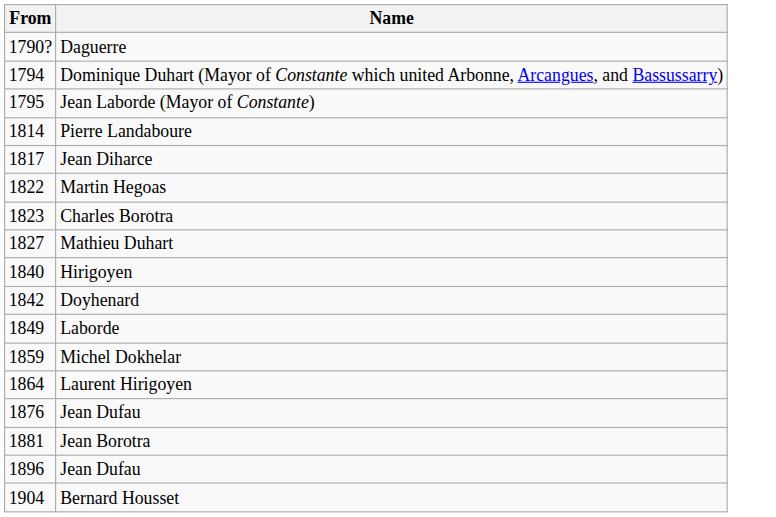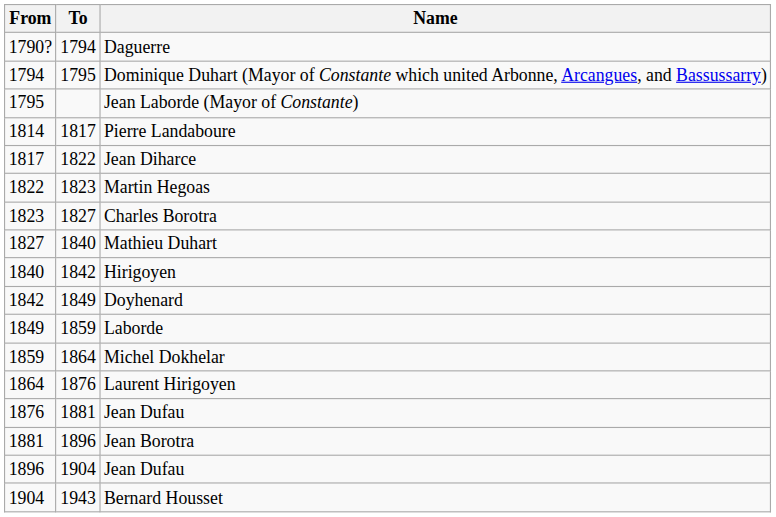 <table class="wikitable">
 <tr>
 <th>From</th>
+<th>To</th>
 <th>Name</th>
 </tr>
 <tr>
 <td>1790?</td>
+<td>1794</td>
 <td>Daguerre</td>
 </tr>
 <tr>
 <td>1794</td>
+<td>1795</td>
 <td>Dominique Duhart (Mayor of <em>Constante</em> which united Arbonne, <a href='#'>Arcangues</a>, and <a href='#'>Bassussarry</a>)</td>
 </tr>
 <tr>
 <td>1795</td>
+<td></td>
 <td>Jean Laborde (Mayor of <em>Constante</em>)</td>
 </tr>
 <tr>
 <td>1814</td>
+<td>1817</td>
 <td>Pierre Landaboure</td>
 </tr>
 <tr>
 <td>1817</td>
+<td>1822</td>
 <td>Jean Diharce</td>
 </tr>
 <tr>
 <td>1822</td>
+<td>1823</td>
 <td>Martin Hegoas</td>
 </tr>
 <tr>
 <td>1823</td>
+<td>1827</td>
 <td>Charles Borotra</td>
 </tr>
 <tr>
 <td>1827</td>
+<td>1840</td>
 <td>Mathieu Duhart</td>
 </tr>
 <tr>
 <td>1840</td>
+<td>1842</td>
 <td>Hirigoyen</td>
 </tr>
 <tr>
 <td>1842</td>
+<td>1849</td>
 <td>Doyhenard</td>
 </tr>
 <tr>
 <td>1849</td>
+<td>1859</td>
 <td>Laborde</td>
 </tr>
 <tr>
 <td>1859</td>
+<td>1864</td>
 <td>Michel Dokhelar</td>
 </tr>
 <tr>
 <td>1864</td>
+<td>1876</td>
 <td>Laurent Hirigoyen</td>
 </tr>
 <tr>
 <td>1876</td>
+<td>1881</td>
 <td>Jean Dufau</td>
 </tr>
 <tr>
 <td>1881</td>
+<td>1896</td>
 <td>Jean Borotra</td>
 </tr>
 <tr>
 <td>1896</td>
+<td>1904</td>
 <td>Jean Dufau</td>
 </tr>
 <tr>
 <td>1904</td>
+<td>1943</td>
 <td>Bernard Housset</td>
 </tr>
 </table>
